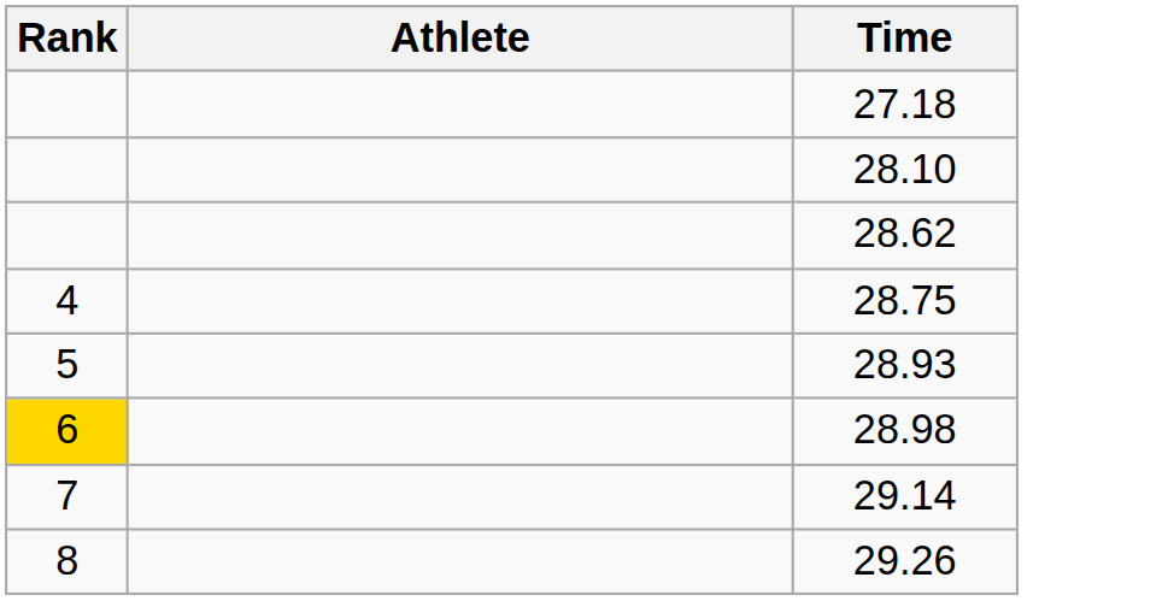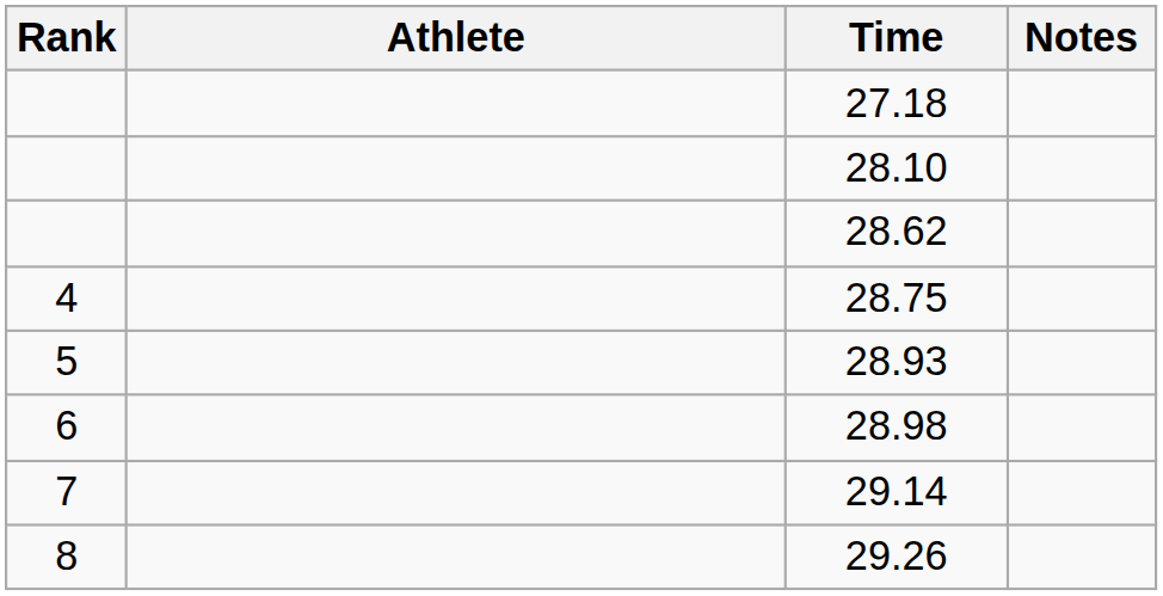 <table class="wikitable" style="text-align:center">
 <tr>
 <th width=40>Rank</th>
 <th width=250>Athlete</th>
 <th width=80>Time</th>
+<th width=50>Notes</th>
 </tr>
 <tr>
 <td></td>
 <td align=left></td>
 <td>27.18</td>
+<td></td>
 </tr>
 <tr>
 <td></td>
 <td align=left></td>
 <td>28.10</td>
+<td></td>
 </tr>
 <tr>
 <td></td>
 <td align=left></td>
 <td>28.62</td>
+<td></td>
 </tr>
 <tr>
 <td>4</td>
 <td align=left></td>
 <td>28.75</td>
+<td></td>
 </tr>
 <tr>
 <td>5</td>
 <td align=left></td>
 <td>28.93</td>
+<td></td>
 </tr>
 <tr>
-<td style="background: gold;">6</td>
+<td>6</td>
 <td align=left></td>
 <td>28.98</td>
+<td></td>
 </tr>
 <tr>
 <td>7</td>
 <td align=left></td>
 <td>29.14</td>
+<td></td>
 </tr>
 <tr>
 <td>8</td>
 <td align=left></td>
 <td>29.26</td>
+<td></td>
 </tr>
 </table>
